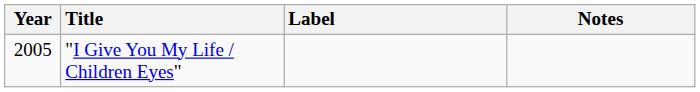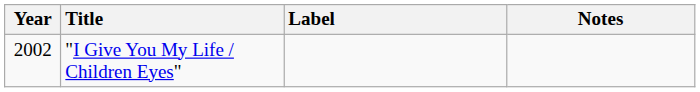 <table class="wikitable">
 <tr>
 <th style="vertical-align:top; text-align:center; width:40px;">Year</th>
 <th style="vertical-align:top; text-align:left; width:180px;">Title</th>
 <th style="vertical-align:top; text-align:left; width:180px;">Label</th>
 <th style="vertical-align:top; text-align:center; width:150px;">Notes</th>
 </tr>
 <tr>
-<td style="vertical-align:top; text-align:center; width:40px;">2005</td>
+<td style="vertical-align:top; text-align:center; width:40px;">2002</td>
 <td style="vertical-align:top; text-align:left; width:180px;">"<a href='#'>I Give You My Life / Children Eyes</a>"</td>
 <td style="vertical-align:top; text-align:left; width:180px;"></td>
 <td></td>
 </tr>
 </table>
